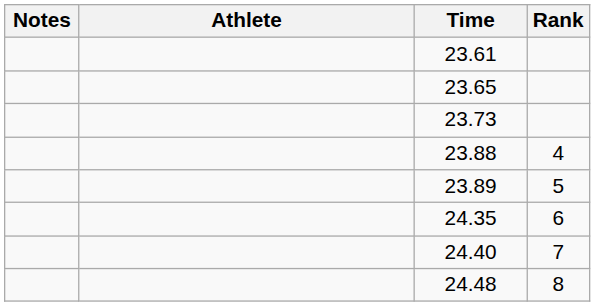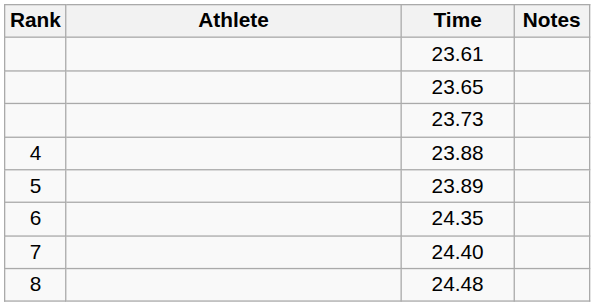 <table class="wikitable" style="text-align:center">
 <tr>
-<th width=50>Notes</th>
+<th width=40>Rank</th>
 <th width=250>Athlete</th>
 <th width=80>Time</th>
-<th width=40>Rank</th>
+<th width=50>Notes</th>
 </tr>
 <tr>
 <td></td>
 <td align=left></td>
 <td>23.61</td>
 <td></td>
 </tr>
 <tr>
 <td></td>
 <td align=left></td>
 <td>23.65</td>
 <td></td>
 </tr>
 <tr>
 <td></td>
 <td align=left></td>
 <td>23.73</td>
 <td></td>
 </tr>
 <tr>
-<td></td>
+<td>4</td>
 <td align=left></td>
 <td>23.88</td>
-<td>4</td>
+<td></td>
 </tr>
 <tr>
-<td></td>
+<td>5</td>
 <td align=left></td>
 <td>23.89</td>
-<td>5</td>
+<td></td>
 </tr>
 <tr>
-<td></td>
+<td>6</td>
 <td align=left></td>
 <td>24.35</td>
-<td>6</td>
+<td></td>
 </tr>
 <tr>
-<td></td>
+<td>7</td>
 <td align=left></td>
 <td>24.40</td>
-<td>7</td>
+<td></td>
 </tr>
 <tr>
-<td></td>
+<td>8</td>
 <td align=left></td>
 <td>24.48</td>
-<td>8</td>
+<td></td>
 </tr>
 </table>
